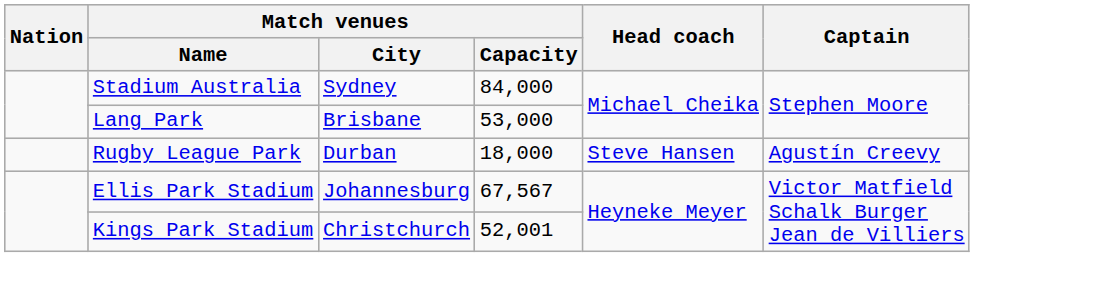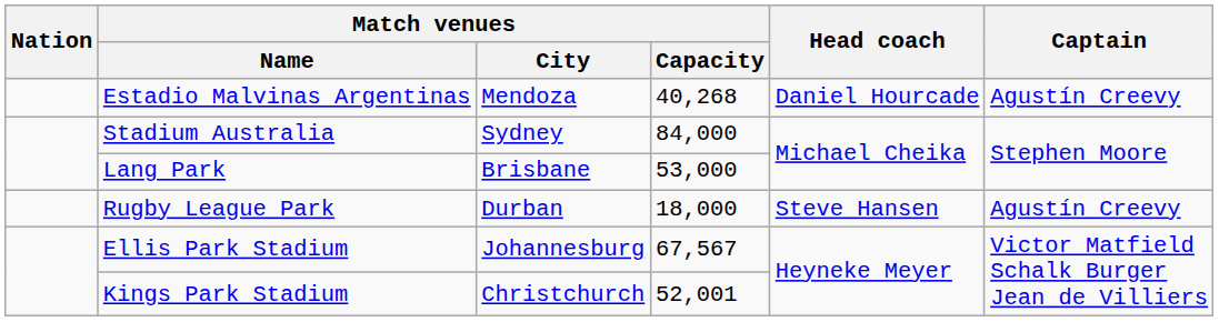 <table class="wikitable">
 <tr>
 <th rowspan="2">Nation</th>
 <th colspan="3">Match venues</th>
 <th rowspan="2">Head coach</th>
 <th rowspan="2">Captain</th>
 </tr>
 <tr>
 <th>Name</th>
 <th>City</th>
 <th>Capacity</th>
+</tr>
+<tr>
+<td></td>
+<td><a href='#'>Estadio Malvinas Argentinas</a></td>
+<td><a href='#'>Mendoza</a></td>
+<td>40,268</td>
+<td> <a href='#'>Daniel Hourcade</a></td>
+<td><a href='#'>Agustín Creevy</a></td>
 </tr>
 <tr>
 <td rowspan="2"></td>
 <td><a href='#'>Stadium Australia</a></td>
 <td><a href='#'>Sydney</a></td>
 <td>84,000</td>
 <td rowspan="2"> <a href='#'>Michael Cheika</a></td>
 <td rowspan="2"><a href='#'>Stephen Moore</a></td>
 </tr>
 <tr>
 <td><a href='#'>Lang Park</a></td>
 <td><a href='#'>Brisbane</a></td>
 <td>53,000</td>
 </tr>
 <tr>
 <td></td>
 <td><a href='#'>Rugby League Park</a></td>
 <td><a href='#'>Durban</a></td>
 <td>18,000</td>
 <td> <a href='#'>Steve Hansen</a></td>
 <td><a href='#'>Agustín Creevy</a></td>
 </tr>
 <tr>
 <td rowspan="2"></td>
 <td><a href='#'>Ellis Park Stadium</a></td>
 <td><a href='#'>Johannesburg</a></td>
 <td>67,567</td>
 <td rowspan="2"> <a href='#'>Heyneke Meyer</a></td>
 <td rowspan="2"><a href='#'>Victor Matfield</a><br><a href='#'>Schalk Burger</a><br><a href='#'>Jean de Villiers</a></td>
 </tr>
 <tr>
 <td><a href='#'>Kings Park Stadium</a></td>
 <td><a href='#'>Christchurch</a></td>
 <td>52,001</td>
 </tr>
 </table>
